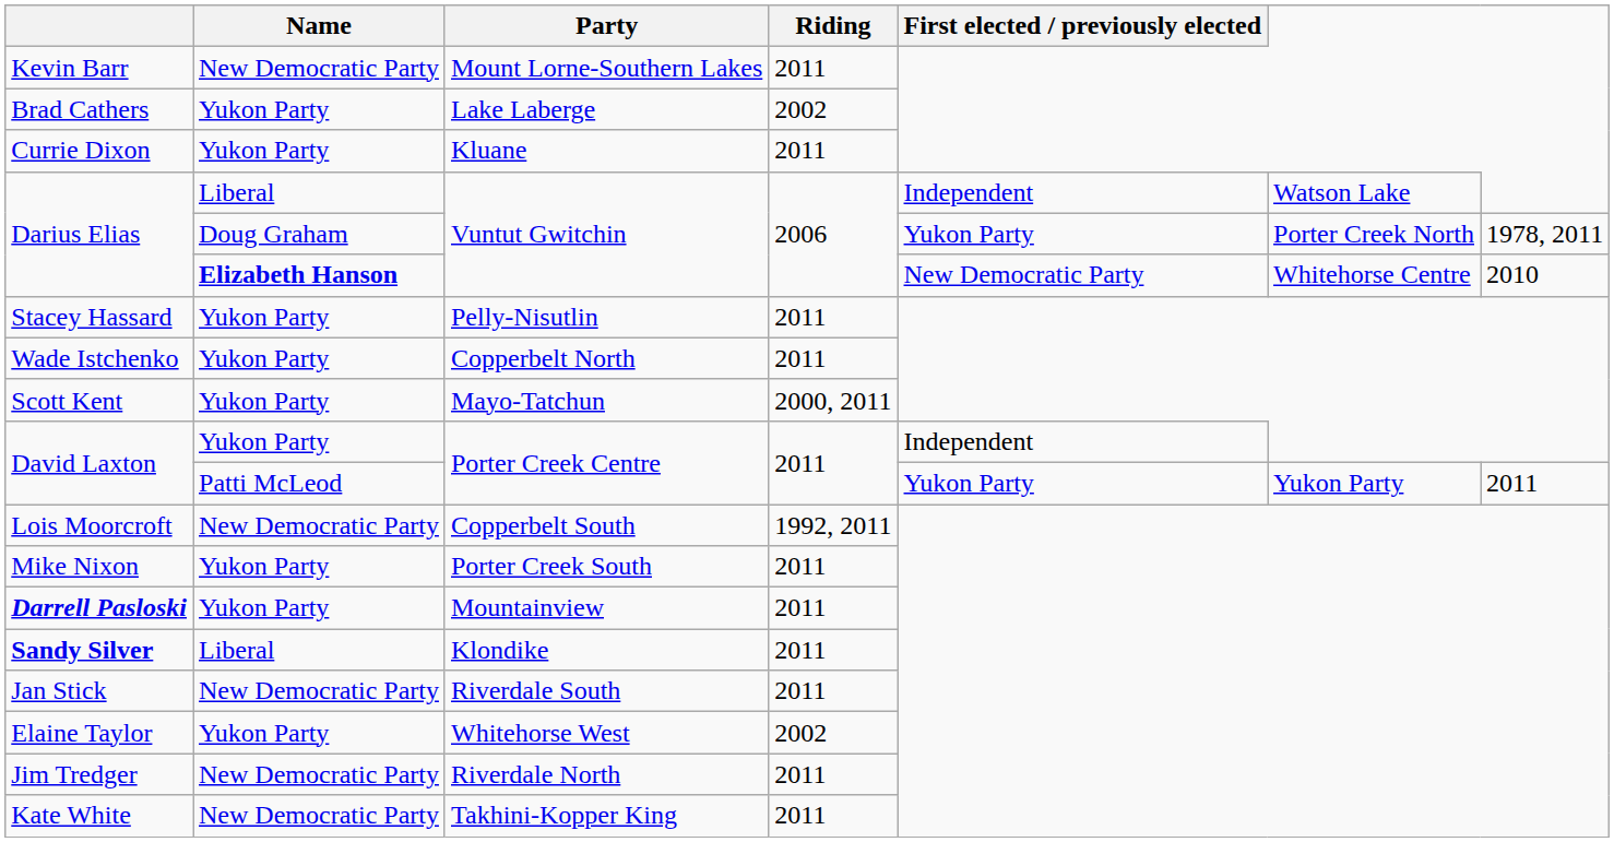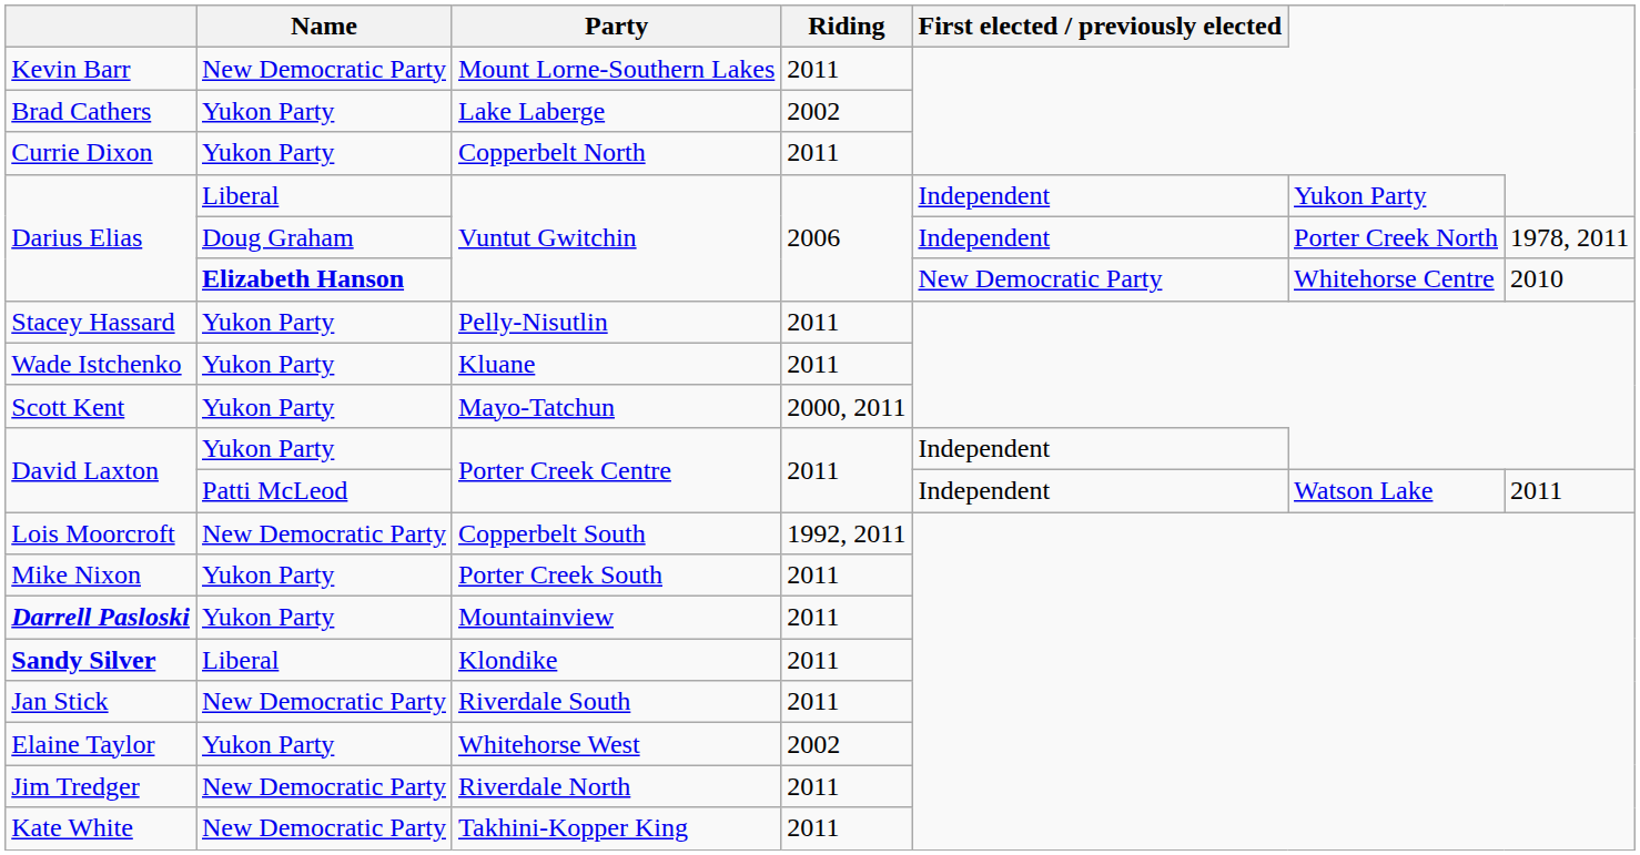 <table class="wikitable sortable">
 <tr>
 <th></th>
 <th>Name</th>
 <th>Party</th>
 <th>Riding</th>
 <th>First elected / previously elected</th>
 </tr>
 <tr>
 <td><a href='#'>Kevin Barr</a></td>
 <td><a href='#'>New Democratic Party</a></td>
 <td><a href='#'>Mount Lorne-Southern Lakes</a></td>
 <td>2011</td>
 </tr>
 <tr>
 <td><a href='#'>Brad Cathers</a></td>
 <td><a href='#'>Yukon Party</a></td>
 <td><a href='#'>Lake Laberge</a></td>
 <td>2002</td>
 </tr>
 <tr>
 <td><a href='#'>Currie Dixon</a></td>
 <td><a href='#'>Yukon Party</a></td>
-<td><a href='#'>Kluane</a></td>
+<td><a href='#'>Copperbelt North</a></td>
 <td>2011</td>
 </tr>
 <tr>
 <td rowspan=3><a href='#'>Darius Elias</a></td>
 <td><a href='#'>Liberal</a></td>
 <td rowspan=3><a href='#'>Vuntut Gwitchin</a></td>
 <td rowspan=3>2006<br></td>
 <td><a href='#'>Independent</a><br></td>
-<td><a href='#'>Watson Lake</a></td>
+<td><a href='#'>Yukon Party</a></td>
 </tr>
 <tr>
 <td><a href='#'>Doug Graham</a></td>
-<td><a href='#'>Yukon Party</a></td>
+<td><a href='#'>Independent</a><br></td>
 <td><a href='#'>Porter Creek North</a></td>
 <td>1978, 2011</td>
 </tr>
 <tr>
 <td><strong><a href='#'>Elizabeth Hanson</a></strong></td>
 <td><a href='#'>New Democratic Party</a></td>
 <td><a href='#'>Whitehorse Centre</a></td>
 <td>2010</td>
 </tr>
 <tr>
 <td><a href='#'>Stacey Hassard</a></td>
 <td><a href='#'>Yukon Party</a></td>
 <td><a href='#'>Pelly-Nisutlin</a></td>
 <td>2011</td>
 </tr>
 <tr>
 <td><a href='#'>Wade Istchenko</a></td>
 <td><a href='#'>Yukon Party</a></td>
-<td><a href='#'>Copperbelt North</a></td>
+<td><a href='#'>Kluane</a></td>
 <td>2011</td>
 </tr>
 <tr>
 <td><a href='#'>Scott Kent</a></td>
 <td><a href='#'>Yukon Party</a></td>
 <td><a href='#'>Mayo-Tatchun</a></td>
 <td>2000, 2011</td>
 </tr>
 <tr>
 <td rowspan=2><a href='#'>David Laxton</a></td>
 <td><a href='#'>Yukon Party</a></td>
 <td rowspan=2><a href='#'>Porter Creek Centre</a></td>
 <td rowspan=2>2011<br></td>
 <td>Independent</td>
 </tr>
 <tr>
 <td><a href='#'>Patti McLeod</a></td>
-<td><a href='#'>Yukon Party</a></td>
-<td><a href='#'>Yukon Party</a></td>
+<td>Independent</td>
+<td><a href='#'>Watson Lake</a></td>
 <td>2011</td>
 </tr>
 <tr>
 <td><a href='#'>Lois Moorcroft</a></td>
 <td><a href='#'>New Democratic Party</a></td>
 <td><a href='#'>Copperbelt South</a></td>
 <td>1992, 2011</td>
 </tr>
 <tr>
 <td><a href='#'>Mike Nixon</a></td>
 <td><a href='#'>Yukon Party</a></td>
 <td><a href='#'>Porter Creek South</a></td>
 <td>2011</td>
 </tr>
 <tr>
 <td><strong><em><a href='#'>Darrell Pasloski</a></em></strong></td>
 <td><a href='#'>Yukon Party</a></td>
 <td><a href='#'>Mountainview</a></td>
 <td>2011</td>
 </tr>
 <tr>
 <td><strong><a href='#'>Sandy Silver</a></strong></td>
 <td><a href='#'>Liberal</a></td>
 <td><a href='#'>Klondike</a></td>
 <td>2011</td>
 </tr>
 <tr>
 <td><a href='#'>Jan Stick</a></td>
 <td><a href='#'>New Democratic Party</a></td>
 <td><a href='#'>Riverdale South</a></td>
 <td>2011</td>
 </tr>
 <tr>
 <td><a href='#'>Elaine Taylor</a></td>
 <td><a href='#'>Yukon Party</a></td>
 <td><a href='#'>Whitehorse West</a></td>
 <td>2002</td>
 </tr>
 <tr>
 <td><a href='#'>Jim Tredger</a></td>
 <td><a href='#'>New Democratic Party</a></td>
 <td><a href='#'>Riverdale North</a></td>
 <td>2011</td>
 </tr>
 <tr>
 <td><a href='#'>Kate White</a></td>
 <td><a href='#'>New Democratic Party</a></td>
 <td><a href='#'>Takhini-Kopper King</a></td>
 <td>2011</td>
 </tr>
 </table>
